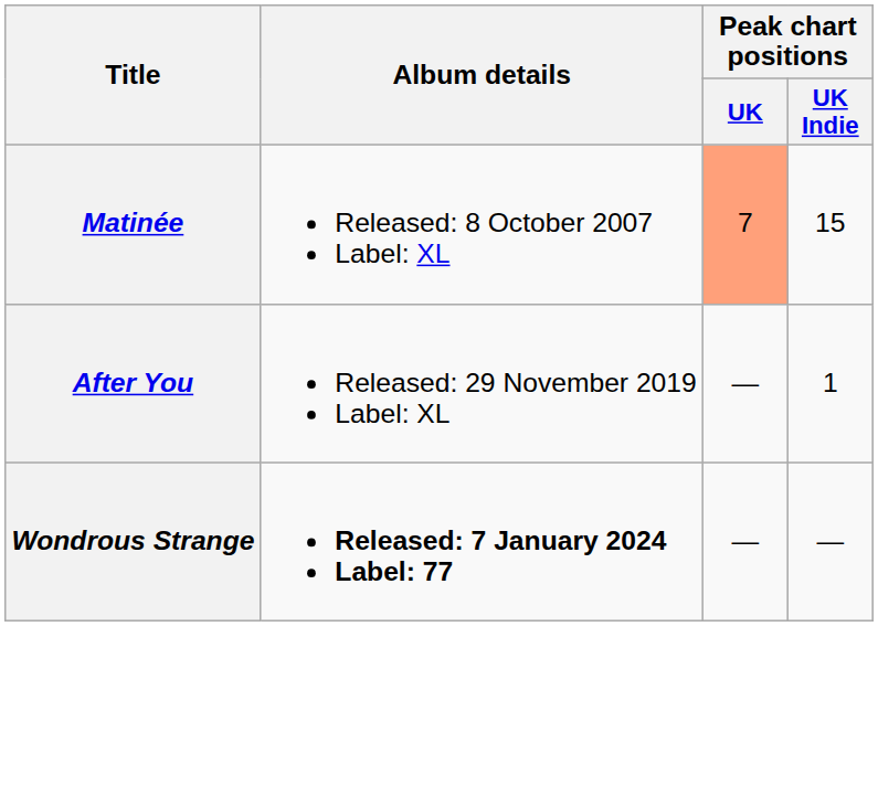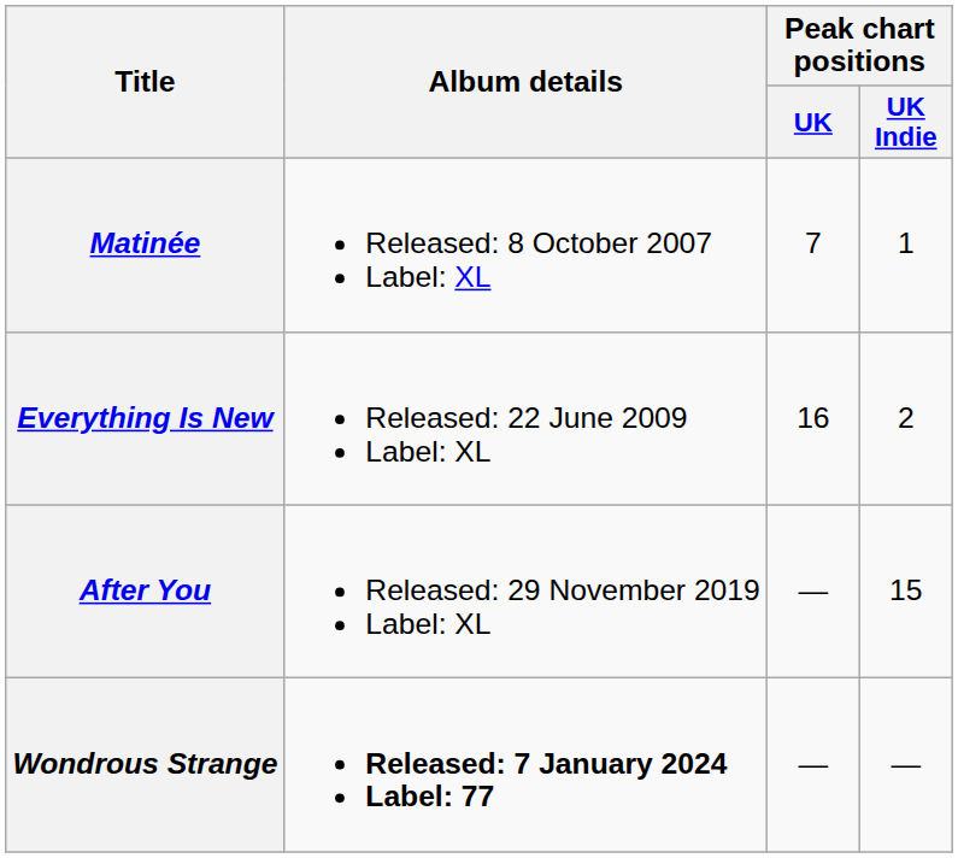 <table class="wikitable plainrowheaders">
 <tr>
 <th scope="col" rowspan="2">Title</th>
 <th scope="col" rowspan="2">Album details</th>
 <th scope="col" colspan="2">Peak chart positions</th>
 </tr>
 <tr>
 <th scope="col" style="width:3em;font-size:90%"><a href='#'>UK</a><br></th>
 <th scope="col" style="width:3em;font-size:90%"><a href='#'>UK<br>Indie</a><br></th>
 </tr>
 <tr>
 <th scope="row"><em><a href='#'>Matinée</a></em></th>
 <td><br><ul><li>Released: 8 October 2007</li><li>Label: <a href='#'>XL</a></li></ul></td>
-<td align="center" style="background: lightsalmon;">7</td>
-<td align="center">15</td>
+<td align="center">7</td>
+<td align="center">1</td>
+</tr>
+<tr>
+<th scope="row"><em><a href='#'>Everything Is New</a></em></th>
+<td><br><ul><li>Released: 22 June 2009</li><li>Label: XL</li></ul></td>
+<td align="center">16</td>
+<td align="center">2</td>
 </tr>
 <tr>
 <th scope="row"><em><a href='#'>After You</a></em></th>
 <td><br><ul><li>Released: 29 November 2019</li><li>Label: XL</li></ul></td>
 <td align="center">—</td>
-<td align="center">1</td>
+<td align="center">15</td>
 </tr>
 <tr>
 <th scope="row"><em>Wondrous Strange</em></th>
 <td><strong><br><ul><li>Released: 7 January 2024</li><li>Label: 77</li></ul></strong></td>
 <td align="center">—</td>
 <td align="center">—</td>
 </tr>
 </table>
